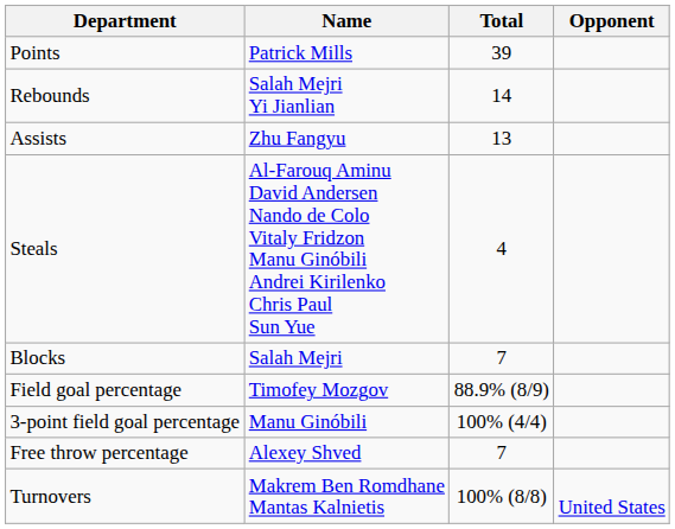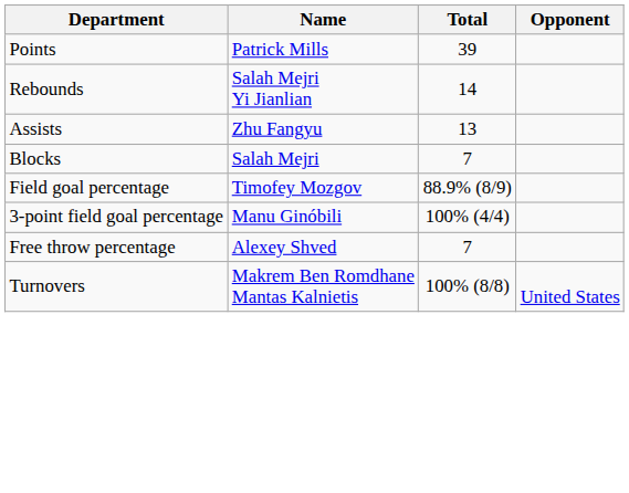 <table class=wikitable>
 <tr>
 <th>Department</th>
 <th>Name</th>
 <th>Total</th>
 <th>Opponent</th>
 </tr>
 <tr>
 <td>Points</td>
 <td> <a href='#'>Patrick Mills</a></td>
 <td align=center>39</td>
 <td></td>
 </tr>
 <tr>
 <td>Rebounds</td>
 <td> <a href='#'>Salah Mejri</a><br> <a href='#'>Yi Jianlian</a></td>
 <td align=center>14</td>
 <td><br></td>
 </tr>
 <tr>
 <td>Assists</td>
 <td> <a href='#'>Zhu Fangyu</a></td>
 <td align=center>13</td>
 <td></td>
-</tr>
-<tr>
-<td>Steals</td>
-<td> <a href='#'>Al-Farouq Aminu</a><br> <a href='#'>David Andersen</a><br> <a href='#'>Nando de Colo</a><br> <a href='#'>Vitaly Fridzon</a><br> <a href='#'>Manu Ginóbili</a><br> <a href='#'>Andrei Kirilenko</a><br> <a href='#'>Chris Paul</a><br> <a href='#'>Sun Yue</a></td>
-<td align=center>4</td>
-<td><br><br><br><br><br><br><br></td>
 </tr>
 <tr>
 <td>Blocks</td>
 <td> <a href='#'>Salah Mejri</a></td>
 <td align=center>7</td>
 <td></td>
 </tr>
 <tr>
 <td>Field goal percentage</td>
 <td> <a href='#'>Timofey Mozgov</a></td>
 <td align=center>88.9% (8/9)</td>
 <td></td>
 </tr>
 <tr>
 <td>3-point field goal percentage</td>
 <td> <a href='#'>Manu Ginóbili</a></td>
 <td align=center>100% (4/4)</td>
 <td></td>
 </tr>
 <tr>
 <td>Free throw percentage</td>
 <td> <a href='#'>Alexey Shved</a></td>
 <td align=center>7</td>
 <td></td>
 </tr>
 <tr>
 <td>Turnovers</td>
 <td> <a href='#'>Makrem Ben Romdhane</a><br> <a href='#'>Mantas Kalnietis</a></td>
 <td align=center>100% (8/8)</td>
 <td><br> <a href='#'>United States</a></td>
 </tr>
 </table>
